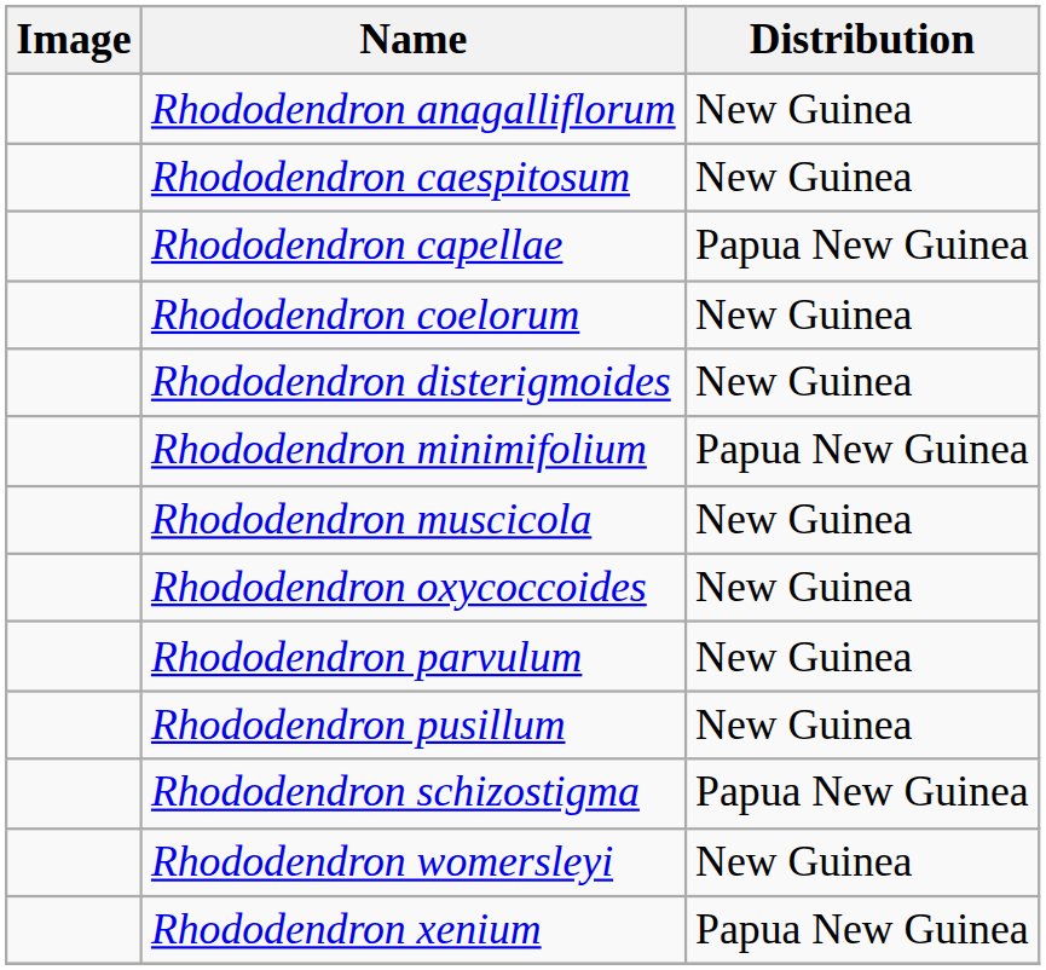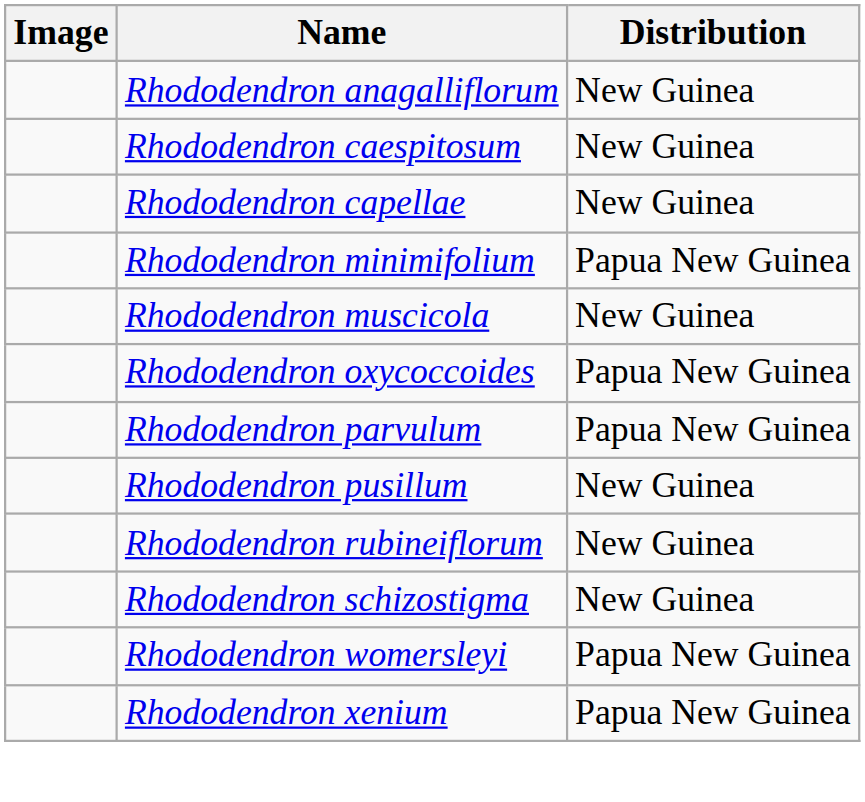 <table class="wikitable collapsible">
 <tr>
 <th>Image</th>
 <th>Name</th>
 <th>Distribution</th>
 </tr>
 <tr>
 <td></td>
 <td><em><a href='#'>Rhododendron anagalliflorum</a></em> </td>
 <td>New Guinea</td>
 </tr>
 <tr>
 <td></td>
 <td><em><a href='#'>Rhododendron caespitosum</a></em> </td>
 <td>New Guinea</td>
 </tr>
 <tr>
 <td></td>
 <td><em><a href='#'>Rhododendron capellae</a></em> </td>
-<td>Papua New Guinea</td>
-</tr>
-<tr>
-<td></td>
-<td><em><a href='#'>Rhododendron coelorum</a></em> </td>
-<td>New Guinea</td>
-</tr>
-<tr>
-<td></td>
-<td><em><a href='#'>Rhododendron disterigmoides</a></em> </td>
 <td>New Guinea</td>
 </tr>
 <tr>
 <td></td>
 <td><em><a href='#'>Rhododendron minimifolium</a></em> </td>
 <td>Papua New Guinea</td>
 </tr>
 <tr>
 <td></td>
 <td><em><a href='#'>Rhododendron muscicola</a></em> </td>
 <td>New Guinea</td>
 </tr>
 <tr>
 <td></td>
 <td><em><a href='#'>Rhododendron oxycoccoides</a></em> </td>
-<td>New Guinea</td>
+<td>Papua New Guinea</td>
 </tr>
 <tr>
 <td></td>
 <td><em><a href='#'>Rhododendron parvulum</a></em> </td>
-<td>New Guinea</td>
+<td>Papua New Guinea</td>
 </tr>
 <tr>
 <td></td>
 <td><em><a href='#'>Rhododendron pusillum</a></em> </td>
 <td>New Guinea</td>
 </tr>
 <tr>
 <td></td>
+<td><em><a href='#'>Rhododendron rubineiflorum</a></em> </td>
+<td>New Guinea</td>
+</tr>
+<tr>
+<td></td>
 <td><em><a href='#'>Rhododendron schizostigma</a></em> </td>
-<td>Papua New Guinea</td>
+<td>New Guinea</td>
 </tr>
 <tr>
 <td></td>
 <td><em><a href='#'>Rhododendron womersleyi</a></em> </td>
-<td>New Guinea</td>
+<td>Papua New Guinea</td>
 </tr>
 <tr>
 <td></td>
 <td><em><a href='#'>Rhododendron xenium</a></em> </td>
 <td>Papua New Guinea</td>
 </tr>
 <tr>
 </tr>
 </table>
